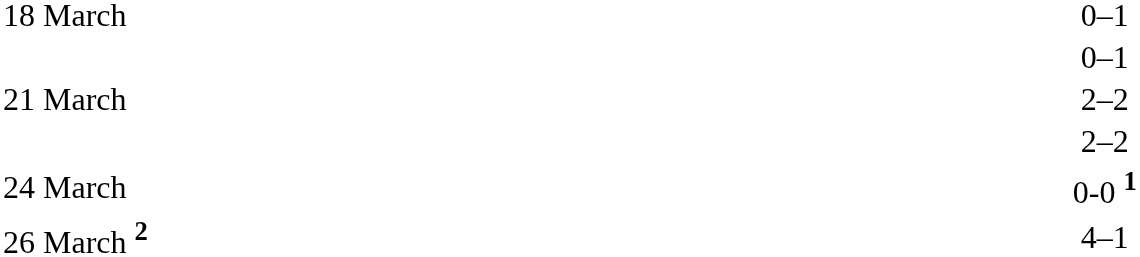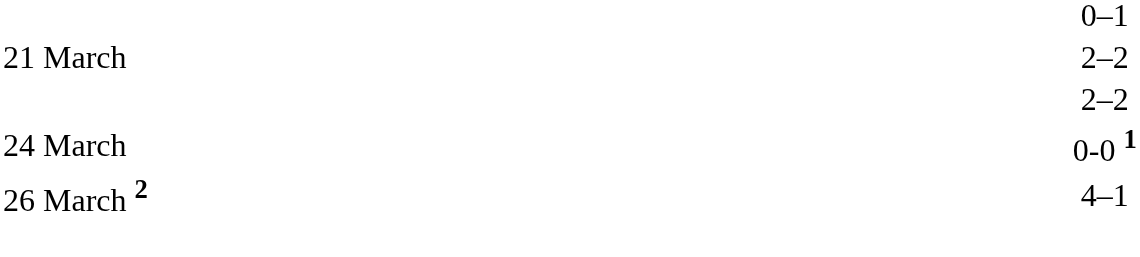 <table cellspacing=1 width=70%>
 <tr>
 <th width=25%></th>
 <th width=30%></th>
 <th width=15%></th>
 <th width=30%></th>
-</tr>
-<tr>
-<td>18 March</td>
-<td align=right></td>
-<td align=center>0–1</td>
-<td></td>
 </tr>
 <tr>
 <td></td>
 <td align=right></td>
 <td align=center>0–1</td>
 <td></td>
 </tr>
 <tr>
 <td>21 March</td>
 <td align=right></td>
 <td align=center>2–2</td>
 <td></td>
 </tr>
 <tr>
 <td></td>
 <td align=right></td>
 <td align=center>2–2</td>
 <td></td>
 </tr>
 <tr>
 <td>24 March</td>
 <td align=right></td>
 <td align=center>0-0 <sup><strong>1</strong></sup></td>
 <td></td>
 </tr>
 <tr>
 <td>26 March <sup><strong>2</strong></sup></td>
 <td align=right></td>
 <td align=center>4–1</td>
 <td></td>
 </tr>
 </table>
